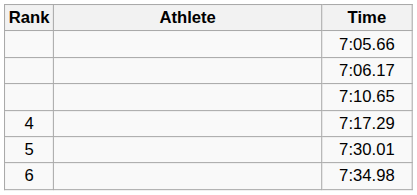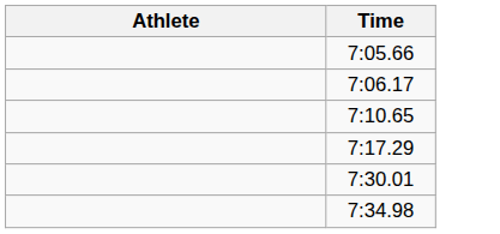 <table class=wikitable style="text-align:center">
 <tr>
-<th width=40>Rank</th>
 <th width=250>Athlete</th>
 <th width=80>Time</th>
 </tr>
 <tr>
-<td></td>
 <td align=left></td>
 <td>7:05.66</td>
 </tr>
 <tr>
-<td></td>
 <td align=left></td>
 <td>7:06.17</td>
 </tr>
 <tr>
-<td></td>
 <td align=left></td>
 <td>7:10.65</td>
 </tr>
 <tr>
-<td>4</td>
 <td align=left></td>
 <td>7:17.29</td>
 </tr>
 <tr>
-<td>5</td>
 <td align=left></td>
 <td>7:30.01</td>
 </tr>
 <tr>
-<td>6</td>
 <td align=left></td>
 <td>7:34.98</td>
 </tr>
 </table>
